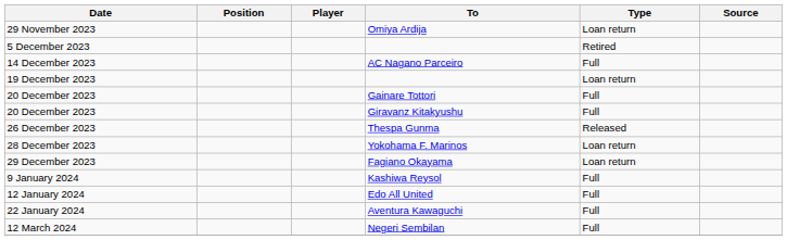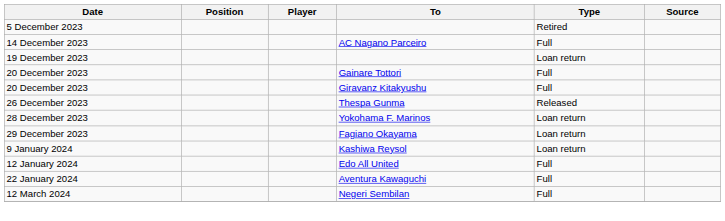 <table class="wikitable sortable" style="width:90%; text-align:center; font-size:95%; text-align:left;">
 <tr>
 <th>Date</th>
 <th>Position</th>
 <th>Player</th>
 <th>To</th>
 <th>Type</th>
 <th>Source</th>
-</tr>
-<tr>
-<td>29 November 2023</td>
-<td></td>
-<td></td>
-<td> <a href='#'>Omiya Ardija</a></td>
-<td>Loan return</td>
-<td></td>
 </tr>
 <tr>
 <td>5 December 2023</td>
 <td></td>
 <td></td>
 <td></td>
 <td>Retired</td>
 <td></td>
 </tr>
 <tr>
 <td>14 December 2023</td>
 <td></td>
 <td></td>
 <td> <a href='#'>AC Nagano Parceiro</a></td>
 <td>Full</td>
 <td></td>
 </tr>
 <tr>
 <td>19 December 2023</td>
 <td></td>
 <td></td>
 <td></td>
 <td>Loan return</td>
 <td></td>
 </tr>
 <tr>
 <td>20 December 2023</td>
 <td></td>
 <td></td>
 <td> <a href='#'>Gainare Tottori</a></td>
 <td>Full</td>
 <td></td>
 </tr>
 <tr>
 <td>20 December 2023</td>
 <td></td>
 <td></td>
 <td> <a href='#'>Giravanz Kitakyushu</a></td>
 <td>Full</td>
 <td></td>
 </tr>
 <tr>
 <td>26 December 2023</td>
 <td></td>
 <td></td>
 <td> <a href='#'>Thespa Gunma</a></td>
 <td>Released</td>
 <td></td>
 </tr>
 <tr>
 <td>28 December 2023</td>
 <td></td>
 <td></td>
 <td> <a href='#'>Yokohama F. Marinos</a></td>
 <td>Loan return</td>
 <td></td>
 </tr>
 <tr>
 <td>29 December 2023</td>
 <td></td>
 <td></td>
 <td> <a href='#'>Fagiano Okayama</a></td>
 <td>Loan return</td>
 <td></td>
 </tr>
 <tr>
 <td>9 January 2024</td>
 <td></td>
 <td></td>
 <td> <a href='#'>Kashiwa Reysol</a></td>
-<td>Full</td>
+<td>Loan return</td>
 <td></td>
 </tr>
 <tr>
 <td>12 January 2024</td>
 <td></td>
 <td></td>
 <td> <a href='#'>Edo All United</a></td>
 <td>Full</td>
 <td></td>
 </tr>
 <tr>
 <td>22 January 2024</td>
 <td></td>
 <td></td>
 <td> <a href='#'>Aventura Kawaguchi</a></td>
 <td>Full</td>
 <td></td>
 </tr>
 <tr>
 <td>12 March 2024</td>
 <td></td>
 <td></td>
 <td> <a href='#'>Negeri Sembilan</a></td>
 <td>Full</td>
 <td></td>
 </tr>
 <tr>
 </tr>
 </table>
